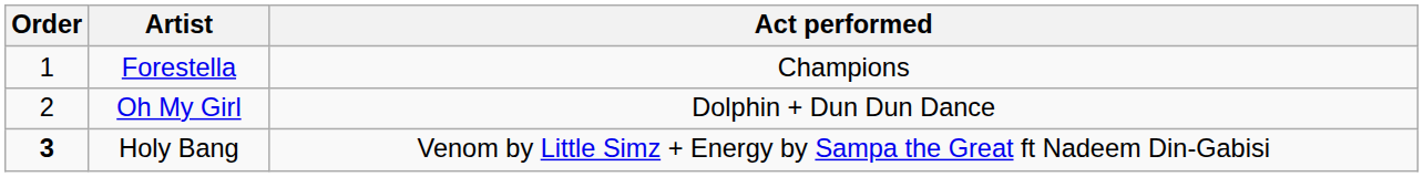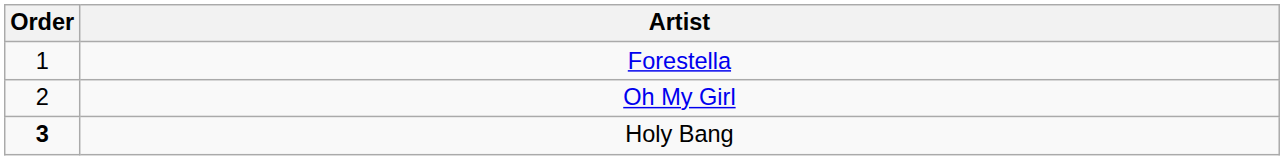 <table class="wikitable" style="text-align:center;">
 <tr>
 <th scope="col" width="5%">Order</th>
 <th scope="col">Artist</th>
-<th scope="col">Act performed</th>
 </tr>
 <tr>
 <td>1</td>
 <td><a href='#'>Forestella</a></td>
-<td>Champions</td>
 </tr>
 <tr>
 <td>2</td>
 <td><a href='#'>Oh My Girl</a></td>
-<td>Dolphin + Dun Dun Dance</td>
 </tr>
 <tr>
 <td><strong>3</strong></td>
 <td>Holy Bang</td>
-<td>Venom by <a href='#'>Little Simz</a> + Energy by <a href='#'>Sampa the Great</a> ft Nadeem Din-Gabisi</td>
 </tr>
 </table>
